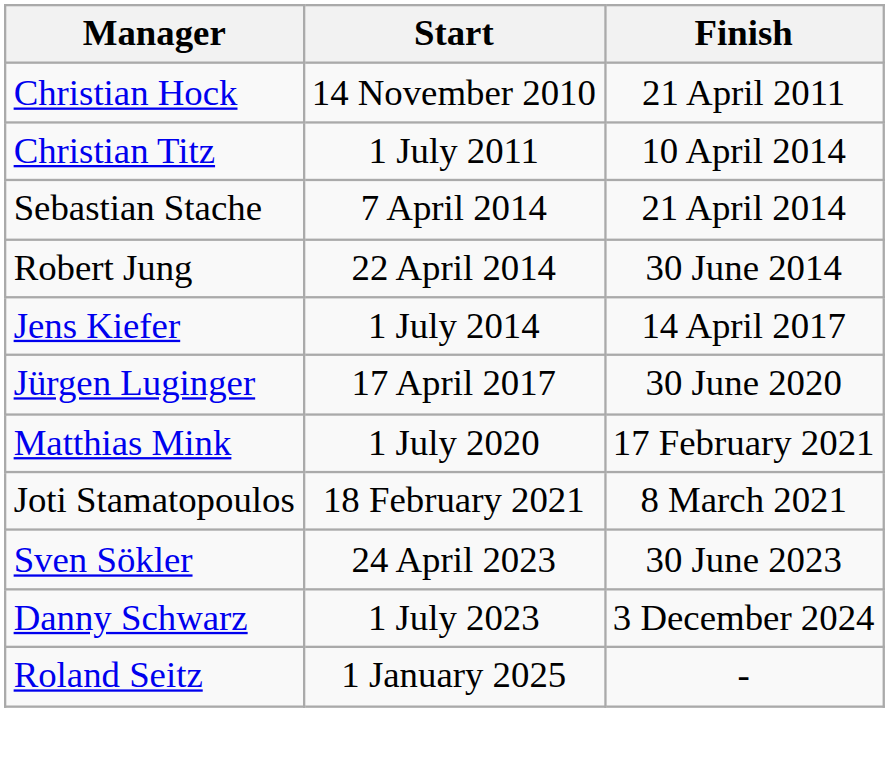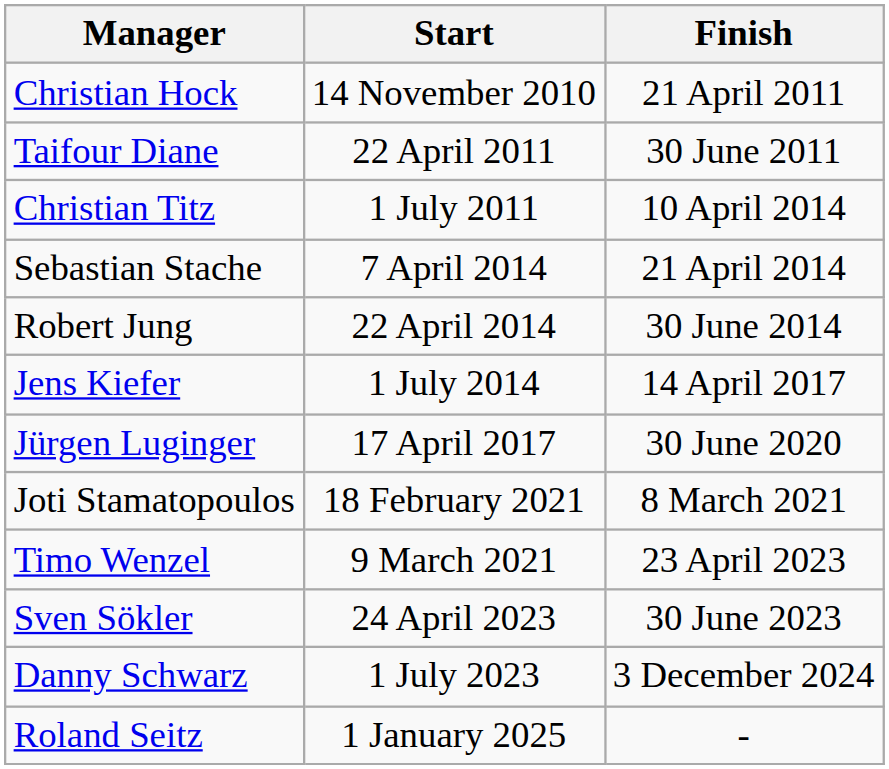 <table class="wikitable">
 <tr>
 <th>Manager</th>
 <th>Start</th>
 <th>Finish</th>
 </tr>
 <tr align="center">
 <td align="left"><a href='#'>Christian Hock</a></td>
 <td>14 November 2010</td>
 <td>21 April 2011</td>
+</tr>
+<tr align="center">
+<td align="left"> <a href='#'>Taifour Diane</a></td>
+<td>22 April 2011</td>
+<td>30 June 2011</td>
 </tr>
 <tr align="center">
 <td align="left"><a href='#'>Christian Titz</a></td>
 <td>1 July 2011</td>
 <td>10 April 2014</td>
 </tr>
 <tr align="center">
 <td align="left">Sebastian Stache</td>
 <td>7 April 2014</td>
 <td>21 April 2014</td>
 </tr>
 <tr align="center">
 <td align="left">Robert Jung</td>
 <td>22 April 2014</td>
 <td>30 June 2014</td>
 </tr>
 <tr align="center">
 <td align="left"><a href='#'>Jens Kiefer</a></td>
 <td>1 July 2014</td>
 <td>14 April 2017</td>
 </tr>
 <tr align="center">
 <td align="left"><a href='#'>Jürgen Luginger</a></td>
 <td>17 April 2017</td>
 <td>30 June 2020</td>
 </tr>
 <tr align="center">
-<td align="left"><a href='#'>Matthias Mink</a></td>
-<td>1 July 2020</td>
-<td>17 February 2021</td>
-</tr>
-<tr align="center">
 <td align="left"> Joti Stamatopoulos</td>
 <td>18 February 2021</td>
 <td>8 March 2021</td>
+</tr>
+<tr align="center">
+<td align="left"><a href='#'>Timo Wenzel</a></td>
+<td>9 March 2021</td>
+<td>23 April 2023</td>
 </tr>
 <tr align="center">
 <td align="left"><a href='#'>Sven Sökler</a></td>
 <td>24 April 2023</td>
 <td>30 June 2023</td>
 </tr>
 <tr align="center">
 <td align="left"><a href='#'>Danny Schwarz</a></td>
 <td>1 July 2023</td>
 <td>3 December 2024</td>
 </tr>
 <tr align="center">
 <td align="left"><a href='#'>Roland Seitz</a></td>
 <td>1 January 2025</td>
 <td>-</td>
 </tr>
 </table>
